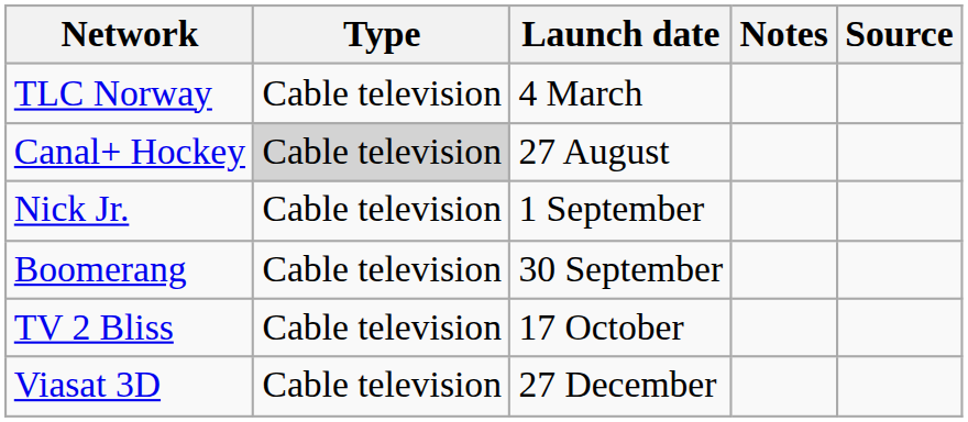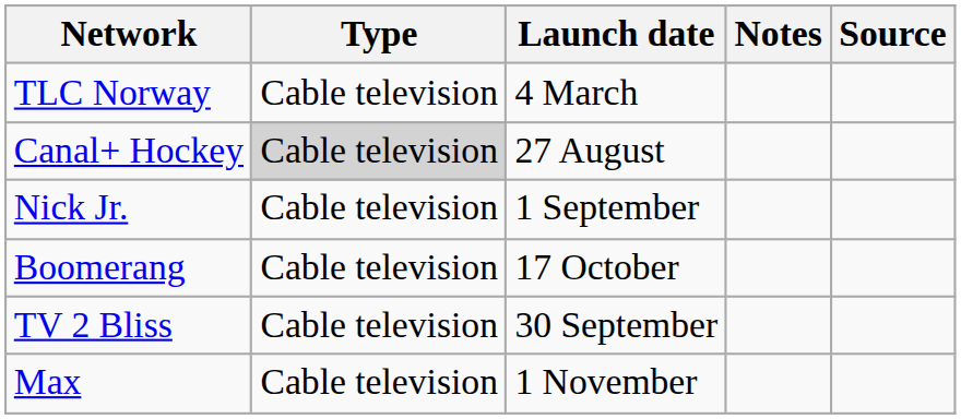 <table class="wikitable sortable">
 <tr>
 <th>Network</th>
 <th>Type</th>
 <th>Launch date</th>
 <th>Notes</th>
 <th>Source</th>
 </tr>
 <tr>
 <td><a href='#'>TLC Norway</a></td>
 <td>Cable television</td>
 <td>4 March</td>
 <td></td>
 <td></td>
 </tr>
 <tr>
 <td><a href='#'>Canal+ Hockey</a></td>
 <td style="background: lightgrey;">Cable television</td>
 <td>27 August</td>
 <td></td>
 <td></td>
 </tr>
 <tr>
 <td><a href='#'>Nick Jr.</a></td>
 <td>Cable television</td>
 <td>1 September</td>
 <td></td>
 <td></td>
 </tr>
 <tr>
 <td><a href='#'>Boomerang</a></td>
 <td>Cable television</td>
-<td>30 September</td>
+<td>17 October</td>
 <td></td>
 <td></td>
 </tr>
 <tr>
 <td><a href='#'>TV 2 Bliss</a></td>
 <td>Cable television</td>
-<td>17 October</td>
+<td>30 September</td>
 <td></td>
 <td></td>
 </tr>
 <tr>
-<td><a href='#'>Viasat 3D</a></td>
+<td><a href='#'>Max</a></td>
 <td>Cable television</td>
-<td>27 December</td>
+<td>1 November</td>
 <td></td>
 <td></td>
 </tr>
 </table>
